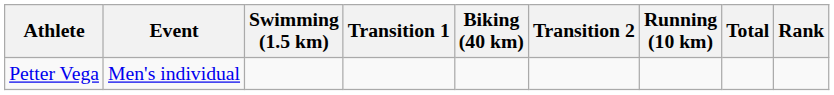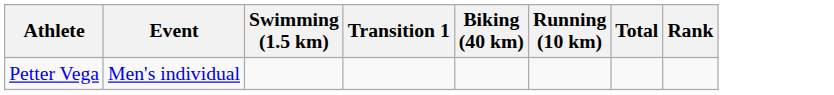 <table class="wikitable">
 <tr>
 <th>Athlete</th>
 <th>Event</th>
 <th>Swimming<br>(1.5 km)</th>
 <th>Transition 1</th>
 <th>Biking<br>(40 km)</th>
-<th>Transition 2</th>
 <th>Running<br>(10 km)</th>
 <th>Total</th>
 <th>Rank</th>
 </tr>
 <tr align=center>
 <td align=left><a href='#'>Petter Vega</a></td>
 <td><a href='#'>Men's individual</a></td>
 <td></td>
 <td></td>
 <td></td>
 <td></td>
 <td></td>
 <td></td>
-<td></td>
 </tr>
 </table>
